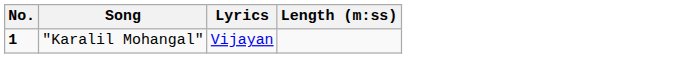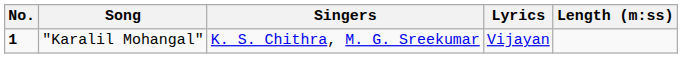 <table class="wikitable" style="font-size:95%;">
 <tr>
 <th>No.</th>
 <th>Song</th>
+<th>Singers</th>
 <th>Lyrics</th>
 <th>Length (m:ss)</th>
 </tr>
 <tr>
 <td><strong>1</strong></td>
 <td>"Karalil Mohangal"</td>
+<td><a href='#'>K. S. Chithra</a>, <a href='#'>M. G. Sreekumar</a></td>
 <td><a href='#'>Vijayan</a></td>
 <td></td>
 </tr>
 </table>
